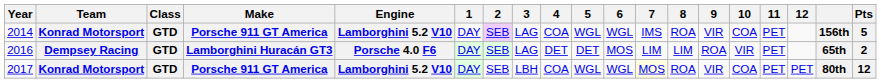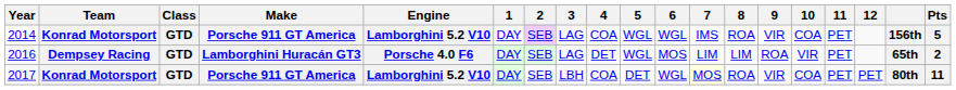 <table class="wikitable" style="text-align:center; font-size:90%">
 <tr>
 <th>Year</th>
 <th>Team</th>
 <th>Class</th>
 <th>Make</th>
 <th>Engine</th>
 <th>1</th>
 <th>2</th>
 <th>3</th>
 <th>4</th>
 <th>5</th>
 <th>6</th>
 <th>7</th>
 <th>8</th>
 <th>9</th>
 <th>10</th>
 <th>11</th>
 <th>12</th>
 <th></th>
 <th>Pts</th>
 </tr>
 <tr>
 <td><a href='#'>2014</a></td>
 <th><a href='#'>Konrad Motorsport</a></th>
 <th>GTD</th>
 <th><a href='#'>Porsche 911 GT America</a></th>
 <th><a href='#'>Lamborghini</a> 5.2 <a href='#'>V10</a></th>
 <td><a href='#'>DAY</a></td>
 <td style="background:#EFCFFF;"><a href='#'>SEB</a><br></td>
 <td><a href='#'>LAG</a></td>
 <td><a href='#'>COA</a></td>
 <td><a href='#'>WGL</a></td>
 <td><a href='#'>WGL</a></td>
 <td><a href='#'>IMS</a></td>
 <td><a href='#'>ROA</a></td>
 <td><a href='#'>VIR</a></td>
 <td><a href='#'>COA</a></td>
 <td><a href='#'>PET</a></td>
 <td></td>
 <th>156th</th>
 <th>5</th>
 </tr>
 <tr>
 <td><a href='#'>2016</a></td>
 <th><a href='#'>Dempsey Racing</a></th>
 <th>GTD</th>
 <th><a href='#'>Lamborghini Huracán GT3</a></th>
 <th><a href='#'>Porsche</a> 4.0 <a href='#'>F6</a></th>
 <td style="background:#DFFFDF;"><a href='#'>DAY</a><br></td>
 <td style="background:#DFFFDF;"><a href='#'>SEB</a><br></td>
 <td><a href='#'>LAG</a></td>
 <td><a href='#'>DET</a></td>
-<td><a href='#'>DET</a></td>
+<td><a href='#'>WGL</a></td>
 <td><a href='#'>MOS</a></td>
 <td><a href='#'>LIM</a></td>
 <td><a href='#'>LIM</a></td>
 <td><a href='#'>ROA</a></td>
 <td><a href='#'>VIR</a></td>
 <td><a href='#'>PET</a></td>
 <td></td>
 <th>65th</th>
 <th>2</th>
 </tr>
 <tr>
 <td><a href='#'>2017</a></td>
 <th><a href='#'>Konrad Motorsport</a></th>
 <th>GTD</th>
 <th><a href='#'>Porsche 911 GT America</a></th>
 <th><a href='#'>Lamborghini</a> 5.2 <a href='#'>V10</a></th>
 <td style="background:#DFFFDF;"><a href='#'>DAY</a><br></td>
 <td><a href='#'>SEB</a></td>
 <td><a href='#'>LBH</a></td>
 <td><a href='#'>COA</a></td>
-<td><a href='#'>WGL</a></td>
+<td><a href='#'>DET</a></td>
 <td><a href='#'>WGL</a></td>
 <td style="background: lightyellow;"><a href='#'>MOS</a></td>
 <td><a href='#'>ROA</a></td>
 <td><a href='#'>VIR</a></td>
 <td><a href='#'>COA</a></td>
 <td><a href='#'>PET</a></td>
 <td><a href='#'>PET</a></td>
 <th>80th</th>
-<th>12</th>
+<th>11</th>
 </tr>
 </table>
